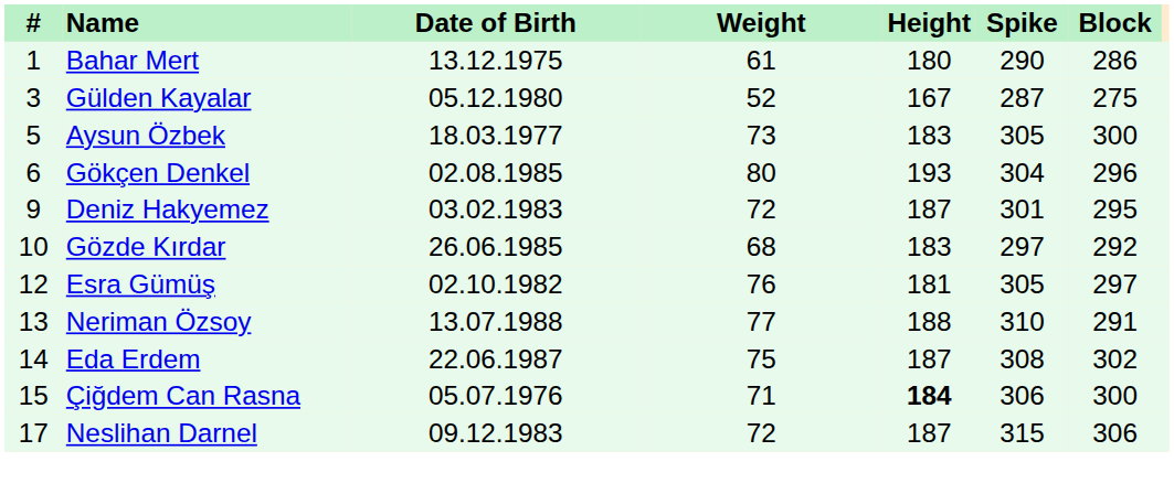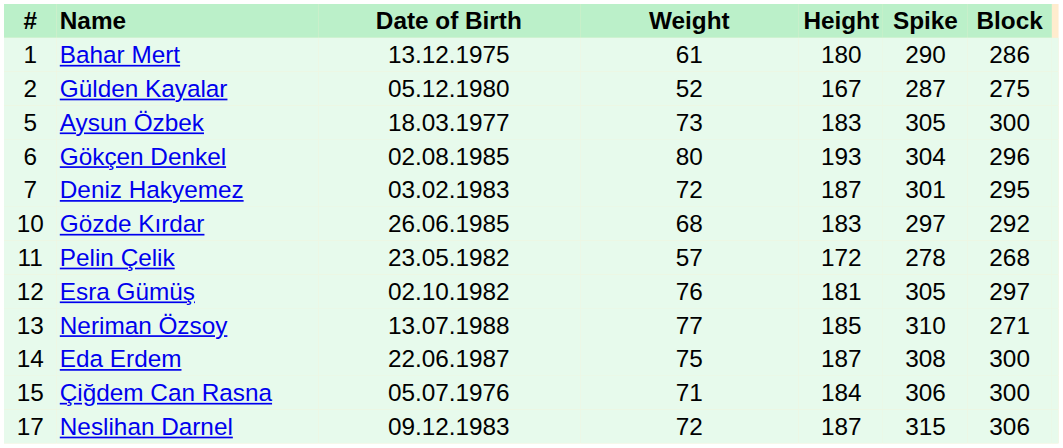 <table border=0 cellpadding=2 cellspacing=0  |- bgcolor=#FFECCE style="text-align:center; font-size:90%;" width=100%>
 <tr bgcolor=#BBF0C9>
 <th width=5%>#</th>
 <th width=25% align=left>Name</th>
 <th width=25%>Date of Birth</th>
 <th width=21%>Weight</th>
 <th width=8%>Height</th>
 <th width=8%>Spike</th>
 <th width=8%>Block</th>
 </tr>
 <tr bgcolor=#E7FAEC>
 <td>1</td>
 <td align=left><a href='#'>Bahar Mert</a></td>
 <td>13.12.1975</td>
 <td>61</td>
 <td>180</td>
 <td>290</td>
 <td>286</td>
 <td></td>
 </tr>
 <tr bgcolor=#E7FAEC>
-<td>3</td>
+<td>2</td>
 <td align=left><a href='#'>Gülden Kayalar</a></td>
 <td>05.12.1980</td>
 <td>52</td>
 <td>167</td>
 <td>287</td>
 <td>275</td>
 <td></td>
 </tr>
 <tr bgcolor=#E7FAEC>
 <td>5</td>
 <td align=left><a href='#'>Aysun Özbek</a></td>
 <td>18.03.1977</td>
 <td>73</td>
 <td>183</td>
 <td>305</td>
 <td>300</td>
 <td></td>
 </tr>
 <tr bgcolor=#E7FAEC>
 <td>6</td>
 <td align=left><a href='#'>Gökçen Denkel</a></td>
 <td>02.08.1985</td>
 <td>80</td>
 <td>193</td>
 <td>304</td>
 <td>296</td>
 <td></td>
 </tr>
 <tr bgcolor=#E7FAEC>
-<td>9</td>
+<td>7</td>
 <td align=left><a href='#'>Deniz Hakyemez</a></td>
 <td>03.02.1983</td>
 <td>72</td>
 <td>187</td>
 <td>301</td>
 <td>295</td>
 <td></td>
 </tr>
 <tr bgcolor=#E7FAEC>
 <td>10</td>
 <td align=left><a href='#'>Gözde Kırdar</a></td>
 <td>26.06.1985</td>
 <td>68</td>
 <td>183</td>
 <td>297</td>
 <td>292</td>
 <td></td>
 </tr>
 <tr bgcolor=#E7FAEC>
+<td>11</td>
+<td align=left><a href='#'>Pelin Çelik</a></td>
+<td>23.05.1982</td>
+<td>57</td>
+<td>172</td>
+<td>278</td>
+<td>268</td>
+<td></td>
+</tr>
+<tr bgcolor=#E7FAEC>
 <td>12</td>
 <td align=left><a href='#'>Esra Gümüş</a></td>
 <td>02.10.1982</td>
 <td>76</td>
 <td>181</td>
 <td>305</td>
 <td>297</td>
 <td></td>
 </tr>
 <tr bgcolor=#E7FAEC>
 <td>13</td>
 <td align=left><a href='#'>Neriman Özsoy</a></td>
 <td>13.07.1988</td>
 <td>77</td>
-<td>188</td>
+<td>185</td>
 <td>310</td>
-<td>291</td>
+<td>271</td>
 <td></td>
 </tr>
 <tr bgcolor=#E7FAEC>
 <td>14</td>
 <td align=left><a href='#'>Eda Erdem</a></td>
 <td>22.06.1987</td>
 <td>75</td>
 <td>187</td>
 <td>308</td>
-<td>302</td>
+<td>300</td>
 <td></td>
 </tr>
 <tr bgcolor=#E7FAEC>
 <td>15</td>
 <td align=left><a href='#'>Çiğdem Can Rasna</a></td>
 <td>05.07.1976</td>
 <td>71</td>
-<td><strong>184</strong></td>
+<td>184</td>
 <td>306</td>
 <td>300</td>
 <td></td>
 </tr>
 <tr bgcolor=#E7FAEC>
 <td>17</td>
 <td align=left><a href='#'>Neslihan Darnel</a></td>
 <td>09.12.1983</td>
 <td>72</td>
 <td>187</td>
 <td>315</td>
 <td>306</td>
 <td></td>
 </tr>
 </table>
